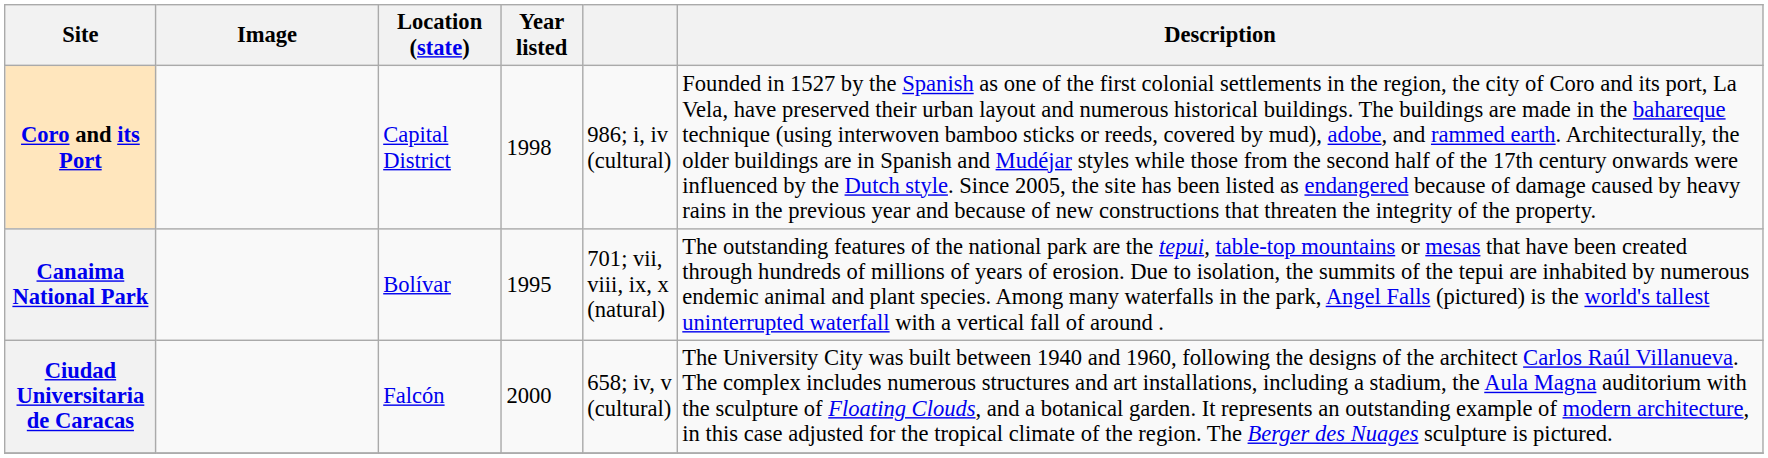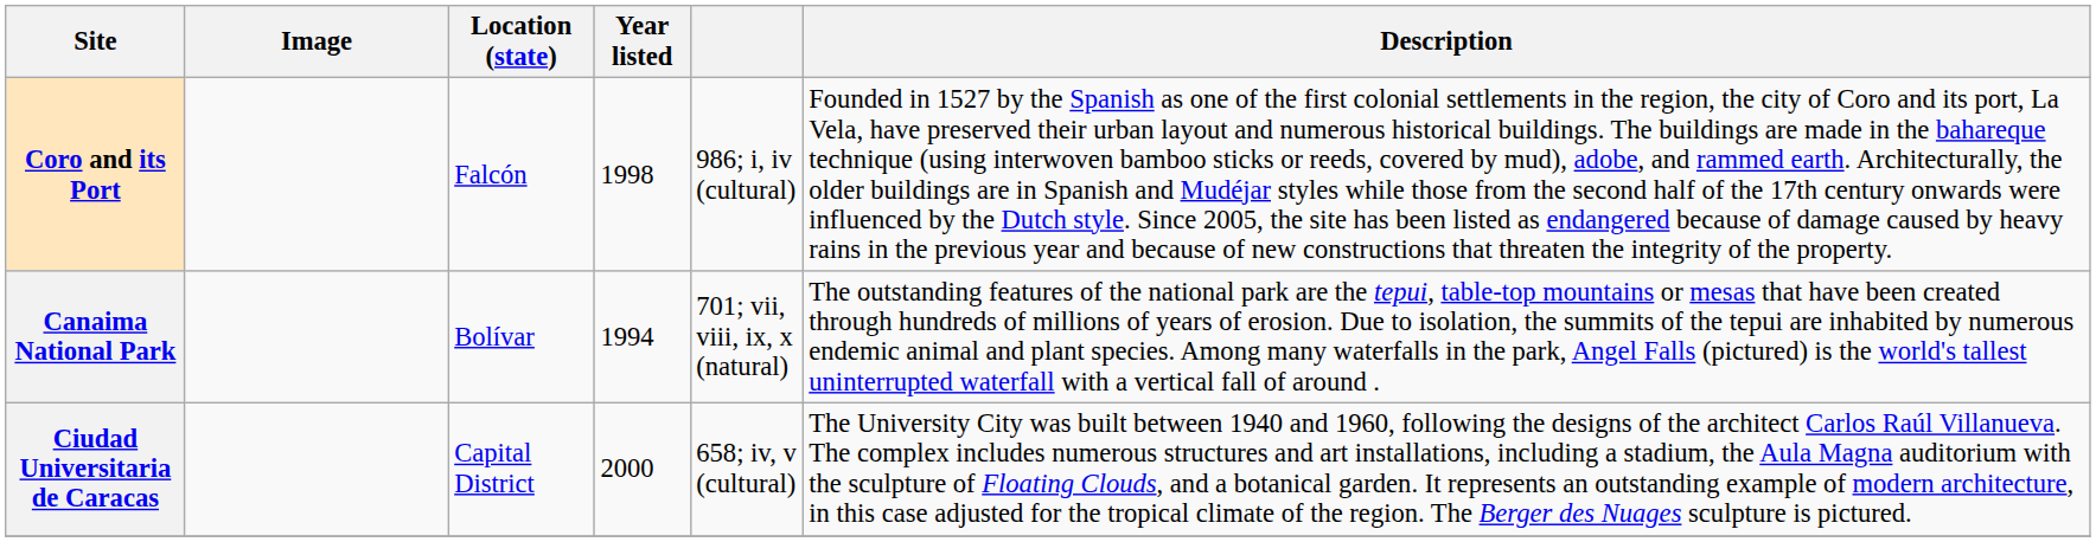 <table class="wikitable sortable plainrowheaders">
 <tr>
 <th style="width:100px;" scope="col">Site</th>
 <th class="unsortable"  style="width:150px;" scope="col">Image</th>
 <th style="width:80px;" scope="col">Location (<a href='#'>state</a>)</th>
 <th style="width:50px;" scope="col">Year listed</th>
 <th style="width:60px;" scope="col" data-sort-type="number"></th>
 <th scope="col" class="unsortable">Description</th>
 </tr>
 <tr>
 <th scope="row" style="background:#ffe6bd;"><a href='#'>Coro</a> and <a href='#'>its Port</a></th>
 <td></td>
-<td><a href='#'>Capital District</a></td>
+<td><a href='#'>Falcón</a></td>
 <td>1998</td>
 <td>986; i, iv (cultural)</td>
 <td>Founded in 1527 by the <a href='#'>Spanish</a> as one of the first colonial settlements in the region, the city of Coro and its port, La Vela, have preserved their urban layout and numerous historical buildings. The buildings are made in the <a href='#'>bahareque</a> technique (using interwoven bamboo sticks or reeds, covered by mud), <a href='#'>adobe</a>, and <a href='#'>rammed earth</a>. Architecturally, the older buildings are in Spanish and <a href='#'>Mudéjar</a> styles while those from the second half of the 17th century onwards were influenced by the <a href='#'>Dutch style</a>. Since 2005, the site has been listed as <a href='#'>endangered</a> because of damage caused by heavy rains in the previous year and because of new constructions that threaten the integrity of the property.</td>
 </tr>
 <tr>
 <th scope="row"><a href='#'>Canaima National Park</a></th>
 <td></td>
 <td><a href='#'>Bolívar</a></td>
-<td>1995</td>
+<td>1994</td>
 <td>701; vii, viii, ix, x (natural)</td>
 <td>The outstanding features of the national park are the <em><a href='#'>tepui</a></em>, <a href='#'>table-top mountains</a> or <a href='#'>mesas</a> that have been created through hundreds of millions of years of erosion. Due to isolation, the summits of the tepui are inhabited by numerous endemic animal and plant species. Among many waterfalls in the park, <a href='#'>Angel Falls</a> (pictured) is the <a href='#'>world's tallest uninterrupted waterfall</a> with a vertical fall of around .</td>
 </tr>
 <tr>
 <th scope="row"><a href='#'>Ciudad Universitaria de Caracas</a></th>
 <td></td>
-<td><a href='#'>Falcón</a></td>
+<td><a href='#'>Capital District</a></td>
 <td>2000</td>
 <td>658; iv, v (cultural)</td>
 <td>The University City was built between 1940 and 1960, following the designs of the architect <a href='#'>Carlos Raúl Villanueva</a>. The complex includes numerous structures and art installations, including a stadium, the <a href='#'>Aula Magna</a> auditorium with the sculpture of <em><a href='#'>Floating Clouds</a></em>, and a botanical garden. It represents an outstanding example of <a href='#'>modern architecture</a>, in this case adjusted for the tropical climate of the region. The <em><a href='#'>Berger des Nuages</a></em> sculpture is pictured.</td>
 </tr>
 <tr>
 </tr>
 </table>
